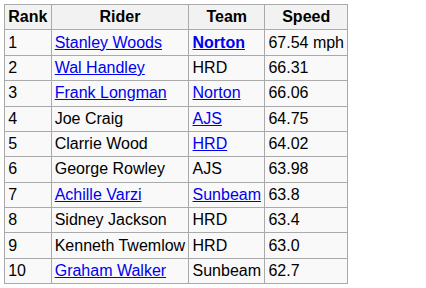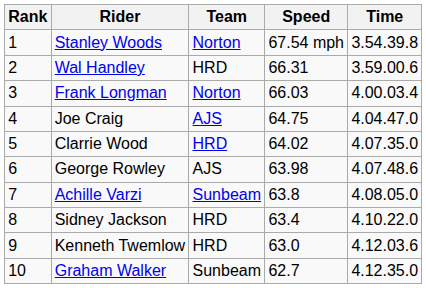 <table class="wikitable">
 <tr style="background:#efefef;">
 <th>Rank</th>
 <th>Rider</th>
 <th>Team</th>
 <th>Speed</th>
+<th>Time</th>
 </tr>
 <tr>
 <td>1</td>
 <td> <a href='#'>Stanley Woods</a></td>
-<td><strong><a href='#'>Norton</a></strong></td>
+<td><a href='#'>Norton</a></td>
 <td>67.54 mph</td>
+<td>3.54.39.8</td>
 </tr>
 <tr>
 <td>2</td>
 <td> <a href='#'>Wal Handley</a></td>
 <td>HRD</td>
 <td>66.31</td>
+<td>3.59.00.6</td>
 </tr>
 <tr>
 <td>3</td>
 <td> <a href='#'>Frank Longman</a></td>
 <td><a href='#'>Norton</a></td>
-<td>66.06</td>
+<td>66.03</td>
+<td>4.00.03.4</td>
 </tr>
 <tr>
 <td>4</td>
 <td> Joe Craig</td>
 <td><a href='#'>AJS</a></td>
 <td>64.75</td>
+<td>4.04.47.0</td>
 </tr>
 <tr>
 <td>5</td>
 <td> Clarrie Wood</td>
 <td><a href='#'>HRD</a></td>
 <td>64.02</td>
+<td>4.07.35.0</td>
 </tr>
 <tr>
 <td>6</td>
 <td> George Rowley</td>
 <td>AJS</td>
 <td>63.98</td>
+<td>4.07.48.6</td>
 </tr>
 <tr>
 <td>7</td>
 <td> <a href='#'>Achille Varzi</a></td>
 <td><a href='#'>Sunbeam</a></td>
 <td>63.8</td>
+<td>4.08.05.0</td>
 </tr>
 <tr>
 <td>8</td>
 <td> Sidney Jackson</td>
 <td>HRD</td>
 <td>63.4</td>
+<td>4.10.22.0</td>
 </tr>
 <tr>
 <td>9</td>
 <td> Kenneth Twemlow</td>
 <td>HRD</td>
 <td>63.0</td>
+<td>4.12.03.6</td>
 </tr>
 <tr>
 <td>10</td>
 <td> <a href='#'>Graham Walker</a></td>
 <td>Sunbeam</td>
 <td>62.7</td>
+<td>4.12.35.0</td>
 </tr>
 </table>
